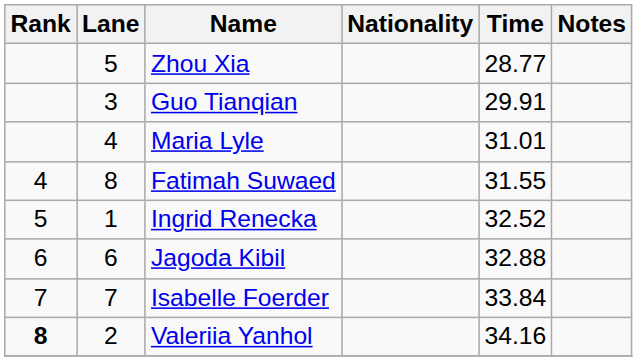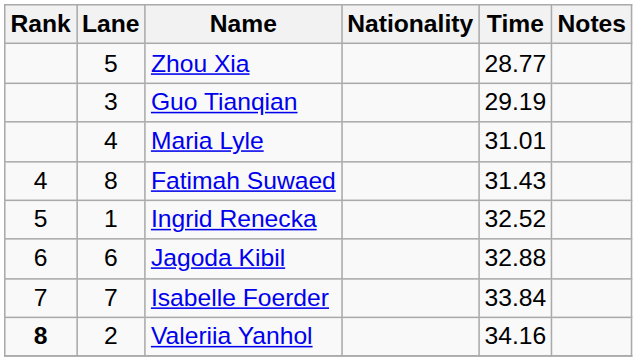 <table class="wikitable sortable" style="text-align:center">
 <tr>
 <th>Rank</th>
 <th>Lane</th>
 <th>Name</th>
 <th>Nationality</th>
 <th>Time</th>
 <th>Notes</th>
 </tr>
 <tr>
 <td></td>
 <td>5</td>
 <td align=left><a href='#'>Zhou Xia</a></td>
 <td align=left></td>
 <td>28.77</td>
 <td></td>
 </tr>
 <tr>
 <td></td>
 <td>3</td>
 <td align=left><a href='#'>Guo Tianqian</a></td>
 <td align=left></td>
-<td>29.91</td>
+<td>29.19</td>
 <td></td>
 </tr>
 <tr>
 <td></td>
 <td>4</td>
 <td align=left><a href='#'>Maria Lyle</a></td>
 <td align=left></td>
 <td>31.01</td>
 <td></td>
 </tr>
 <tr>
 <td>4</td>
 <td>8</td>
 <td align=left><a href='#'>Fatimah Suwaed</a></td>
 <td align=left></td>
-<td>31.55</td>
+<td>31.43</td>
 <td></td>
 </tr>
 <tr>
 <td>5</td>
 <td>1</td>
 <td align=left><a href='#'>Ingrid Renecka</a></td>
 <td align=left></td>
 <td>32.52</td>
 <td></td>
 </tr>
 <tr>
 <td>6</td>
 <td>6</td>
 <td align=left><a href='#'>Jagoda Kibil</a></td>
 <td align=left></td>
 <td>32.88</td>
 <td></td>
 </tr>
 <tr>
 <td>7</td>
 <td>7</td>
 <td align=left><a href='#'>Isabelle Foerder</a></td>
 <td align=left></td>
 <td>33.84</td>
 <td></td>
 </tr>
 <tr>
 <td><strong>8</strong></td>
 <td>2</td>
 <td align=left><a href='#'>Valeriia Yanhol</a></td>
 <td align=left></td>
 <td>34.16</td>
 <td></td>
 </tr>
 <tr>
 </tr>
 </table>
